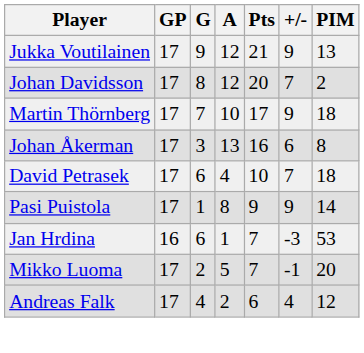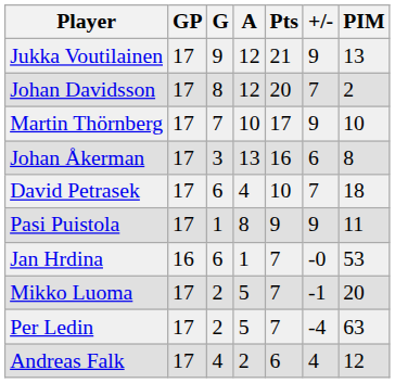 <table class="wikitable sortable">
 <tr>
 <th>Player</th>
 <th>GP</th>
 <th>G</th>
 <th>A</th>
 <th>Pts</th>
 <th>+/-</th>
 <th>PIM</th>
 </tr>
 <tr bgcolor="#f0f0f0">
 <td><a href='#'>Jukka Voutilainen</a></td>
 <td>17</td>
 <td>9</td>
 <td>12</td>
 <td>21</td>
 <td>9</td>
 <td>13</td>
 </tr>
 <tr bgcolor="#e0e0e0">
 <td><a href='#'>Johan Davidsson</a></td>
 <td>17</td>
 <td>8</td>
 <td>12</td>
 <td>20</td>
 <td>7</td>
 <td>2</td>
 </tr>
 <tr bgcolor="#f0f0f0">
 <td><a href='#'>Martin Thörnberg</a></td>
 <td>17</td>
 <td>7</td>
 <td>10</td>
 <td>17</td>
 <td>9</td>
-<td>18</td>
+<td>10</td>
 </tr>
 <tr bgcolor="#e0e0e0">
 <td><a href='#'>Johan Åkerman</a></td>
 <td>17</td>
 <td>3</td>
 <td>13</td>
 <td>16</td>
 <td>6</td>
 <td>8</td>
 </tr>
 <tr bgcolor="#f0f0f0">
 <td><a href='#'>David Petrasek</a></td>
 <td>17</td>
 <td>6</td>
 <td>4</td>
 <td>10</td>
 <td>7</td>
 <td>18</td>
 </tr>
 <tr bgcolor="#e0e0e0">
 <td><a href='#'>Pasi Puistola</a></td>
 <td>17</td>
 <td>1</td>
 <td>8</td>
 <td>9</td>
 <td>9</td>
-<td>14</td>
+<td>11</td>
 </tr>
 <tr bgcolor="#f0f0f0">
 <td><a href='#'>Jan Hrdina</a></td>
 <td>16</td>
 <td>6</td>
 <td>1</td>
 <td>7</td>
-<td>-3</td>
+<td>-0</td>
 <td>53</td>
 </tr>
 <tr bgcolor="#e0e0e0">
 <td><a href='#'>Mikko Luoma</a></td>
 <td>17</td>
 <td>2</td>
 <td>5</td>
 <td>7</td>
 <td>-1</td>
 <td>20</td>
 </tr>
+<tr bgcolor="#f0f0f0">
+<td><a href='#'>Per Ledin</a></td>
+<td>17</td>
+<td>2</td>
+<td>5</td>
+<td>7</td>
+<td>-4</td>
+<td>63</td>
+</tr>
 <tr bgcolor="#e0e0e0">
 <td><a href='#'>Andreas Falk</a></td>
 <td>17</td>
 <td>4</td>
 <td>2</td>
 <td>6</td>
 <td>4</td>
 <td>12</td>
 </tr>
 </table>
